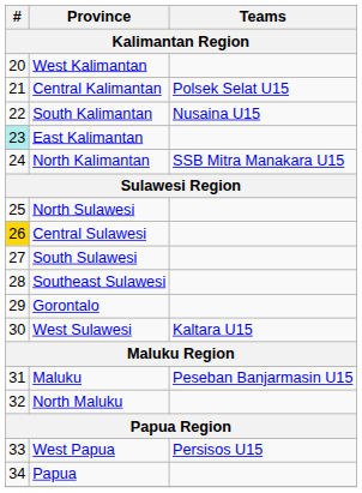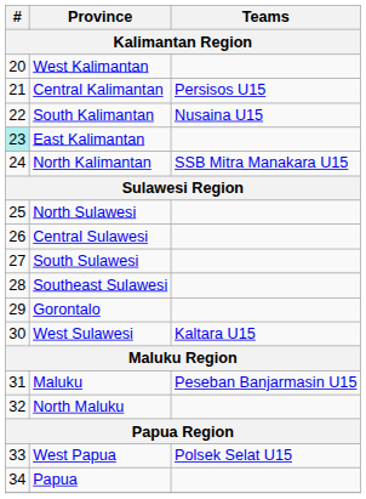 <table class="wikitable">
 <tr>
 <th>#</th>
 <th>Province</th>
 <th>Teams</th>
 </tr>
 <tr>
 <th colspan=3>Kalimantan Region</th>
 </tr>
 <tr>
 <td>20</td>
 <td> <a href='#'>West Kalimantan</a></td>
 <td></td>
 </tr>
 <tr>
 <td>21</td>
 <td> <a href='#'>Central Kalimantan</a></td>
-<td><a href='#'>Polsek Selat U15</a></td>
+<td><a href='#'>Persisos U15</a></td>
 </tr>
 <tr>
 <td>22</td>
 <td> <a href='#'>South Kalimantan</a></td>
 <td><a href='#'>Nusaina U15</a></td>
 </tr>
 <tr>
 <td style="background: paleturquoise;">23</td>
 <td> <a href='#'>East Kalimantan</a></td>
 <td></td>
 </tr>
 <tr>
 <td>24</td>
 <td> <a href='#'>North Kalimantan</a></td>
 <td><a href='#'>SSB Mitra Manakara U15</a></td>
 </tr>
 <tr>
 <th colspan=3>Sulawesi Region</th>
 </tr>
 <tr>
 <td>25</td>
 <td> <a href='#'>North Sulawesi</a></td>
 <td></td>
 </tr>
 <tr>
-<td style="background: gold;">26</td>
+<td>26</td>
 <td> <a href='#'>Central Sulawesi</a></td>
 <td></td>
 </tr>
 <tr>
 <td>27</td>
 <td> <a href='#'>South Sulawesi</a></td>
 <td></td>
 </tr>
 <tr>
 <td>28</td>
 <td> <a href='#'>Southeast Sulawesi</a></td>
 <td></td>
 </tr>
 <tr>
 <td>29</td>
 <td> <a href='#'>Gorontalo</a></td>
 <td></td>
 </tr>
 <tr>
 <td>30</td>
 <td> <a href='#'>West Sulawesi</a></td>
 <td><a href='#'>Kaltara U15</a></td>
 </tr>
 <tr>
 <th colspan=3>Maluku Region</th>
 </tr>
 <tr>
 <td>31</td>
 <td> <a href='#'>Maluku</a></td>
 <td><a href='#'>Peseban Banjarmasin U15</a></td>
 </tr>
 <tr>
 <td>32</td>
 <td> <a href='#'>North Maluku</a></td>
 <td></td>
 </tr>
 <tr>
 <th colspan=3>Papua Region</th>
 </tr>
 <tr>
 <td>33</td>
 <td> <a href='#'>West Papua</a></td>
-<td><a href='#'>Persisos U15</a></td>
+<td><a href='#'>Polsek Selat U15</a></td>
 </tr>
 <tr>
 <td>34</td>
 <td> <a href='#'>Papua</a></td>
 <td></td>
 </tr>
 <tr>
 </tr>
 </table>
